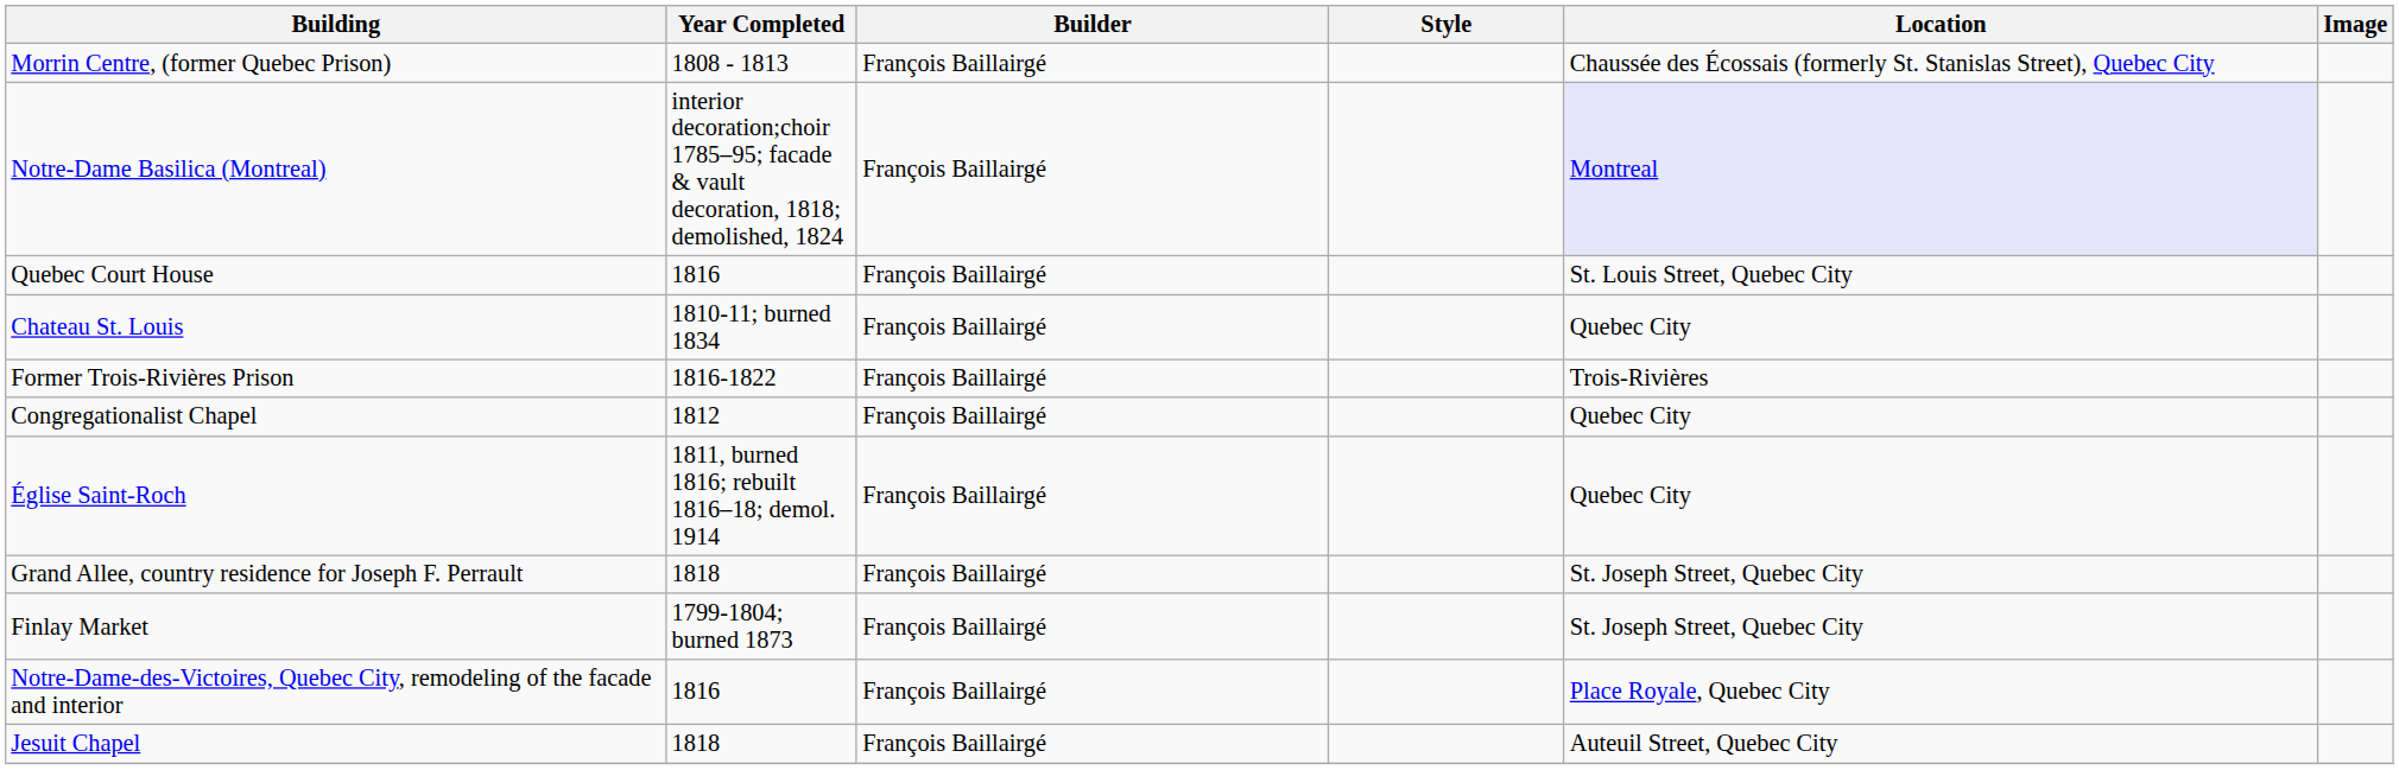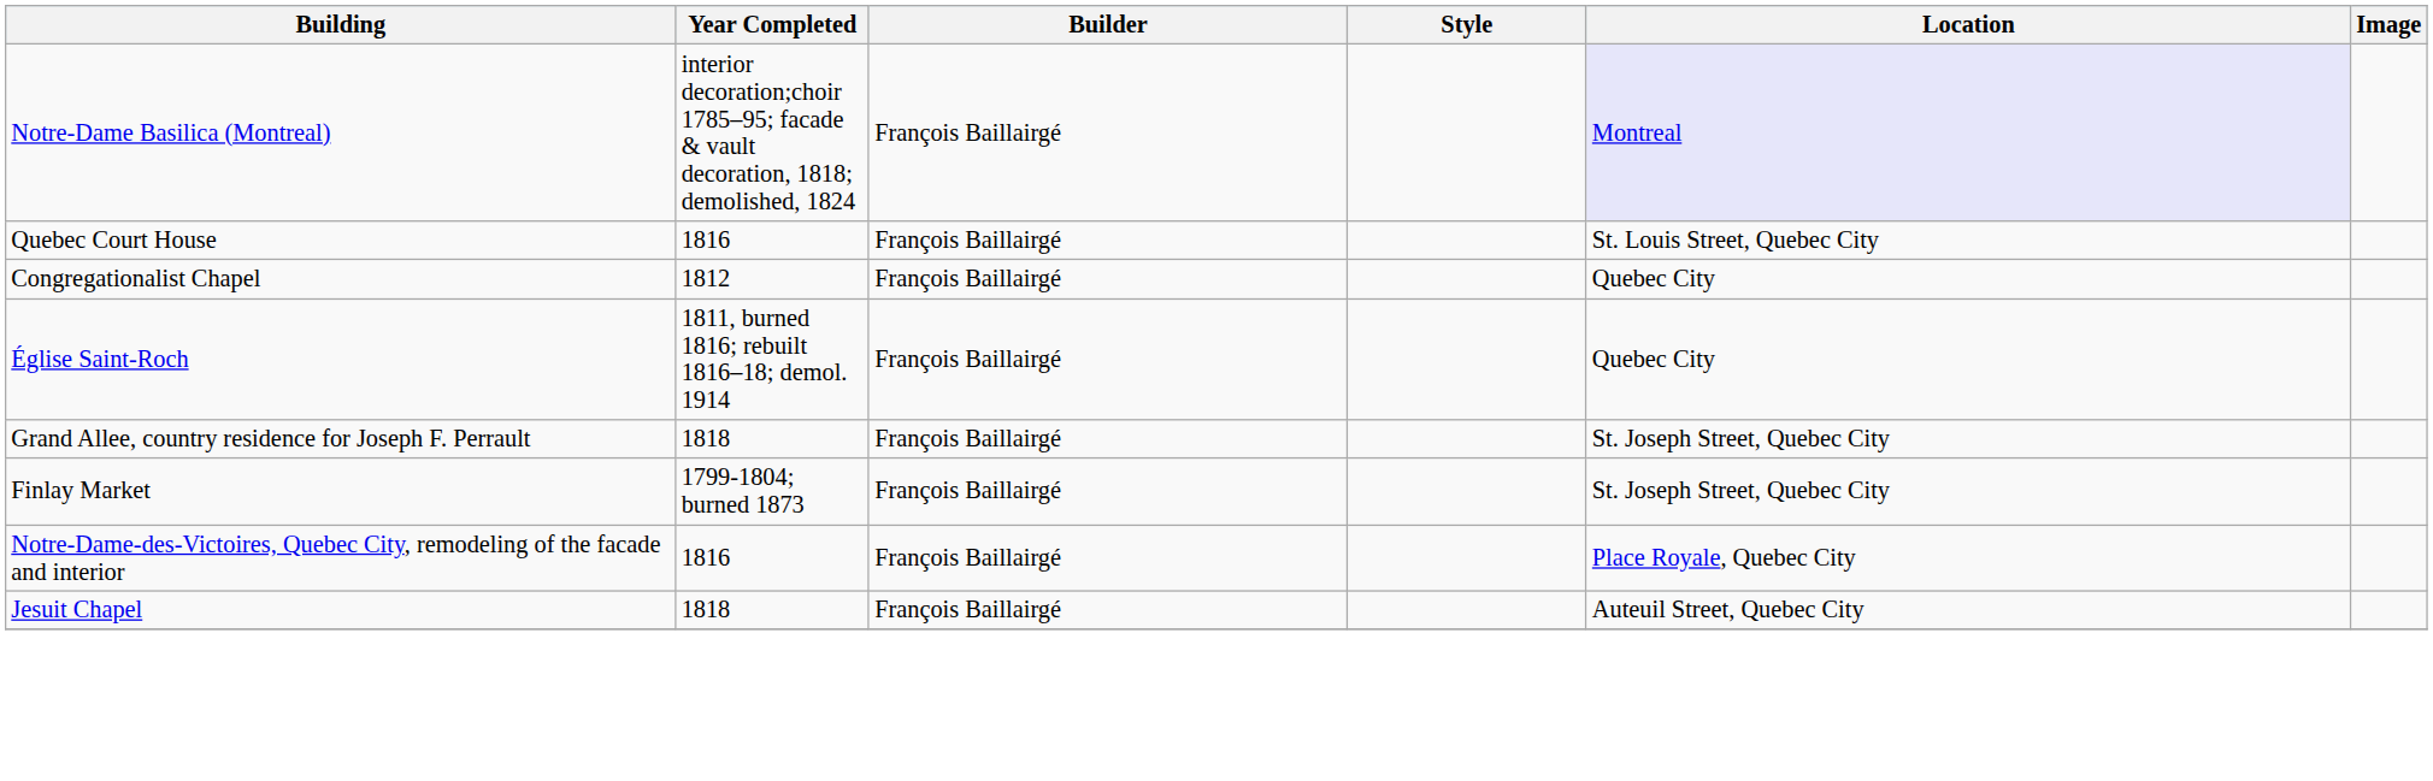 <table class="wikitable" style="margin: 1em auto;">
 <tr style="background:lightblue;">
 <th width=28%>Building</th>
 <th width=8%>Year Completed</th>
 <th width=20%>Builder</th>
 <th width=10%>Style</th>
 <th width=32%>Location</th>
 <th width=7%>Image</th>
-</tr>
-<tr>
-<td><a href='#'>Morrin Centre</a>, (former Quebec Prison)</td>
-<td>1808 - 1813</td>
-<td>François Baillairgé</td>
-<td></td>
-<td>Chaussée des Écossais (formerly St. Stanislas Street), <a href='#'>Quebec City</a></td>
-<td></td>
 </tr>
 <tr>
 <td><a href='#'>Notre-Dame Basilica (Montreal)</a></td>
 <td>interior decoration;choir 1785–95; facade & vault decoration, 1818; demolished, 1824</td>
 <td>François Baillairgé</td>
 <td></td>
 <td style="background: lavender;"><a href='#'>Montreal</a></td>
 <td></td>
 </tr>
 <tr>
 <td>Quebec Court House</td>
 <td>1816</td>
 <td>François Baillairgé</td>
 <td></td>
 <td>St. Louis Street, Quebec City</td>
-<td></td>
-</tr>
-<tr>
-<td><a href='#'>Chateau St. Louis</a></td>
-<td>1810-11; burned 1834</td>
-<td>François Baillairgé</td>
-<td></td>
-<td>Quebec City</td>
-<td></td>
-</tr>
-<tr>
-<td>Former Trois-Rivières Prison</td>
-<td>1816-1822</td>
-<td>François Baillairgé</td>
-<td></td>
-<td>Trois-Rivières</td>
 <td></td>
 </tr>
 <tr>
 <td>Congregationalist Chapel</td>
 <td>1812</td>
 <td>François Baillairgé</td>
 <td></td>
 <td>Quebec City</td>
 <td></td>
 </tr>
 <tr>
 <td><a href='#'>Église Saint-Roch</a></td>
 <td>1811, burned 1816; rebuilt 1816–18; demol. 1914</td>
 <td>François Baillairgé</td>
 <td></td>
 <td>Quebec City</td>
 <td></td>
 </tr>
 <tr>
 <td>Grand Allee, country residence for Joseph F. Perrault</td>
 <td>1818</td>
 <td>François Baillairgé</td>
 <td></td>
 <td>St. Joseph Street, Quebec City</td>
 <td></td>
 </tr>
 <tr>
 <td>Finlay Market</td>
 <td>1799-1804; burned 1873</td>
 <td>François Baillairgé</td>
 <td></td>
 <td>St. Joseph Street, Quebec City</td>
 <td></td>
 </tr>
 <tr>
 <td><a href='#'>Notre-Dame-des-Victoires, Quebec City</a>, remodeling of the facade and interior</td>
 <td>1816</td>
 <td>François Baillairgé</td>
 <td></td>
 <td><a href='#'>Place Royale</a>, Quebec City</td>
 <td></td>
 </tr>
 <tr>
 <td><a href='#'>Jesuit Chapel</a></td>
 <td>1818</td>
 <td>François Baillairgé</td>
 <td></td>
 <td>Auteuil Street, Quebec City</td>
 <td></td>
 </tr>
 <tr>
 </tr>
 </table>
